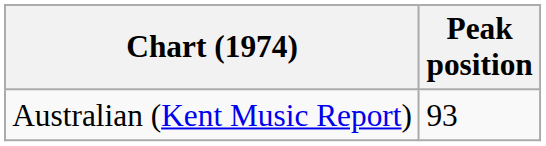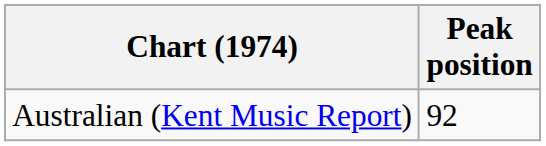 <table class="wikitable sortable plainrowheaders">
 <tr>
 <th scope="col">Chart (1974)</th>
 <th scope="col">Peak<br>position</th>
 </tr>
 <tr>
 <td>Australian (<a href='#'>Kent Music Report</a>)</td>
-<td>93</td>
+<td>92</td>
 </tr>
 </table>
